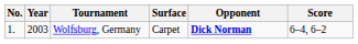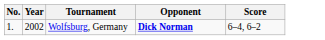 <table class="sortable wikitable" style=font-size:97%>
 <tr>
 <th style="width:20px">No.</th>
 <th style="width:30px">Year</th>
 <th style="width:140px">Tournament</th>
-<th style="width:50px">Surface</th>
 <th style="width:140px">Opponent</th>
 <th style="width:90px" class="unsortable">Score</th>
 </tr>
 <tr>
 <td>1.</td>
-<td>2003</td>
+<td>2002</td>
 <td><a href='#'>Wolfsburg</a>, Germany</td>
-<td>Carpet</td>
 <td><strong> <a href='#'>Dick Norman</a></strong></td>
 <td>6–4, 6–2</td>
 </tr>
 </table>
